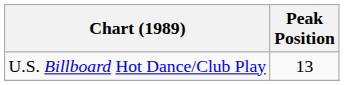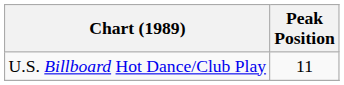 <table class="wikitable sortable">
 <tr>
 <th>Chart (1989)</th>
 <th>Peak<br>Position</th>
 </tr>
 <tr>
 <td align="left">U.S. <a href='#'><em>Billboard</em></a> <a href='#'>Hot Dance/Club Play</a></td>
-<td align="center">13</td>
+<td align="center">11</td>
 </tr>
 <tr>
 </tr>
 </table>
